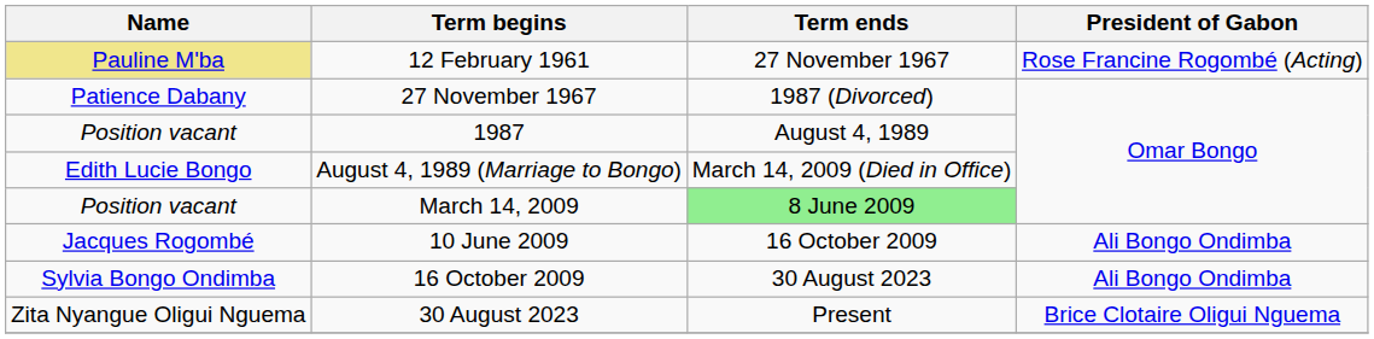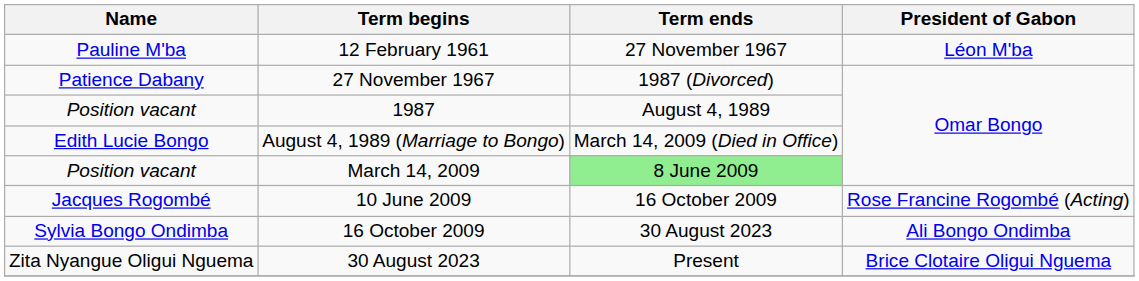 <table class="wikitable" style="text-align:center">
 <tr>
 <th>Name</th>
 <th>Term begins</th>
 <th>Term ends</th>
 <th>President of Gabon</th>
 </tr>
 <tr>
-<td style="background: khaki;"><a href='#'>Pauline M'ba</a></td>
+<td><a href='#'>Pauline M'ba</a></td>
 <td>12 February 1961</td>
 <td>27 November 1967</td>
-<td><a href='#'>Rose Francine Rogombé</a> (<em>Acting</em>)</td>
+<td><a href='#'>Léon M'ba</a></td>
 </tr>
 <tr>
 <td><a href='#'>Patience Dabany</a></td>
 <td>27 November 1967</td>
 <td>1987 (<em>Divorced</em>)</td>
 <td rowspan="4"><a href='#'>Omar Bongo</a></td>
 </tr>
 <tr>
 <td><em>Position vacant</em></td>
 <td>1987</td>
 <td>August 4, 1989</td>
 </tr>
 <tr>
 <td><a href='#'>Edith Lucie Bongo</a></td>
 <td>August 4, 1989 (<em>Marriage to Bongo</em>)</td>
 <td>March 14, 2009 (<em>Died in Office</em>)</td>
 </tr>
 <tr>
 <td><em>Position vacant</em></td>
 <td>March 14, 2009</td>
 <td style="background: lightgreen;">8 June 2009</td>
 </tr>
 <tr>
 <td><a href='#'>Jacques Rogombé</a></td>
 <td>10 June 2009</td>
 <td>16 October 2009</td>
-<td><a href='#'>Ali Bongo Ondimba</a></td>
+<td><a href='#'>Rose Francine Rogombé</a> (<em>Acting</em>)</td>
 </tr>
 <tr>
 <td><a href='#'>Sylvia Bongo Ondimba</a></td>
 <td>16 October 2009</td>
 <td>30 August 2023</td>
 <td><a href='#'>Ali Bongo Ondimba</a></td>
 </tr>
 <tr>
 <td>Zita Nyangue Oligui Nguema</td>
 <td>30 August 2023</td>
 <td>Present</td>
 <td><a href='#'>Brice Clotaire Oligui Nguema</a></td>
 </tr>
 <tr>
 </tr>
 </table>
